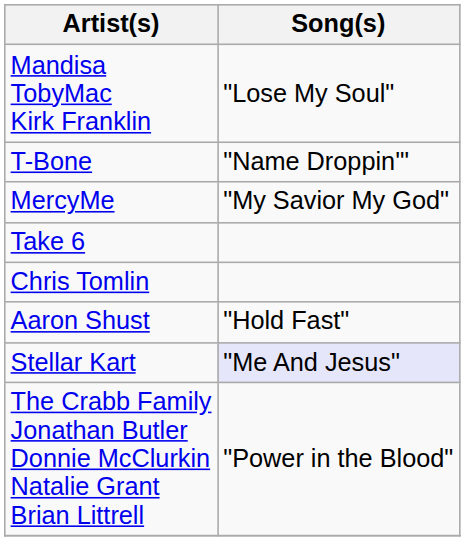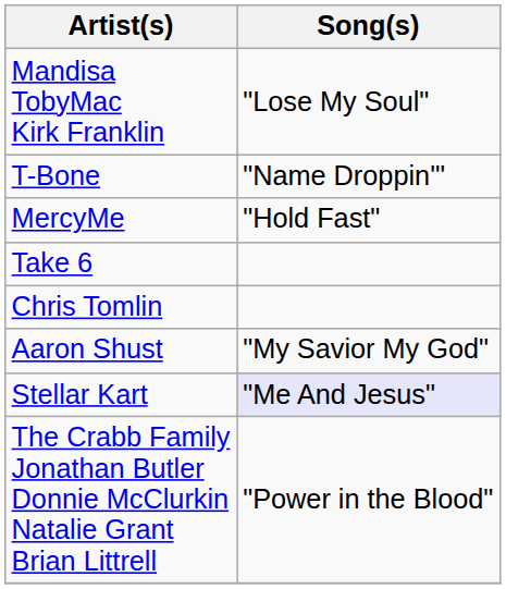 <table class="wikitable">
 <tr>
 <th>Artist(s)</th>
 <th>Song(s)</th>
 </tr>
 <tr>
 <td><a href='#'>Mandisa</a><br><a href='#'>TobyMac</a><br><a href='#'>Kirk Franklin</a></td>
 <td>"Lose My Soul"</td>
 </tr>
 <tr>
 <td><a href='#'>T-Bone</a></td>
 <td>"Name Droppin'"</td>
 </tr>
 <tr>
 <td><a href='#'>MercyMe</a></td>
-<td>"My Savior My God"</td>
+<td>"Hold Fast"</td>
 </tr>
 <tr>
 <td><a href='#'>Take 6</a></td>
 <td></td>
 </tr>
 <tr>
 <td><a href='#'>Chris Tomlin</a></td>
 <td></td>
 </tr>
 <tr>
 <td><a href='#'>Aaron Shust</a></td>
-<td>"Hold Fast"</td>
+<td>"My Savior My God"</td>
 </tr>
 <tr>
 <td><a href='#'>Stellar Kart</a></td>
 <td style="background: lavender;">"Me And Jesus"</td>
 </tr>
 <tr>
 <td><a href='#'>The Crabb Family</a><br><a href='#'>Jonathan Butler</a><br><a href='#'>Donnie McClurkin</a><br><a href='#'>Natalie Grant</a><br><a href='#'>Brian Littrell</a></td>
 <td>"Power in the Blood"</td>
 </tr>
 <tr>
 </tr>
 </table>
